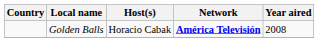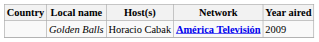 <table class="wikitable">
 <tr>
 <th>Country</th>
 <th>Local name</th>
 <th>Host(s)</th>
 <th>Network</th>
 <th>Year aired</th>
 </tr>
 <tr>
 <td></td>
 <td><em>Golden Balls</em></td>
 <td>Horacio Cabak</td>
 <td><strong><a href='#'>América Televisión</a></strong></td>
-<td>2008</td>
+<td>2009</td>
 </tr>
 <tr>
 </tr>
 </table>
